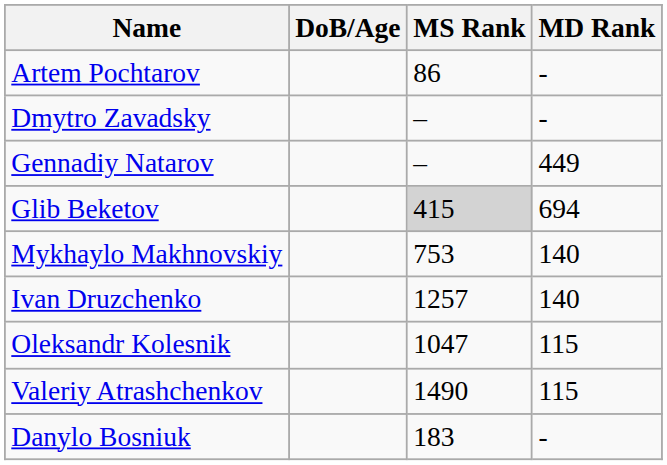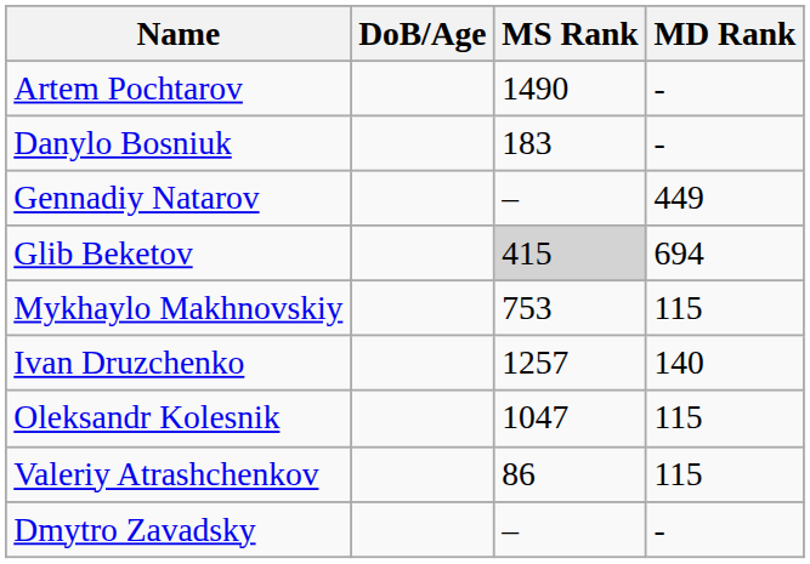 <table class="wikitable" style="text-align: left; font-size:95%;">
 <tr>
 <th>Name</th>
 <th>DoB/Age</th>
 <th>MS Rank</th>
 <th>MD Rank</th>
 </tr>
 <tr>
 <td><a href='#'>Artem Pochtarov</a></td>
 <td></td>
-<td>86</td>
+<td>1490</td>
 <td>-</td>
 </tr>
 <tr>
-<td><a href='#'>Dmytro Zavadsky</a></td>
+<td><a href='#'>Danylo Bosniuk</a></td>
 <td></td>
-<td>–</td>
+<td>183</td>
 <td>-</td>
 </tr>
 <tr>
 <td><a href='#'>Gennadiy Natarov</a></td>
 <td></td>
 <td>–</td>
 <td>449</td>
 </tr>
 <tr>
 <td><a href='#'>Glib Beketov</a></td>
 <td></td>
 <td style="background: lightgrey;">415</td>
 <td>694</td>
 </tr>
 <tr>
 <td><a href='#'>Mykhaylo Makhnovskiy</a></td>
 <td></td>
 <td>753</td>
-<td>140</td>
+<td>115</td>
 </tr>
 <tr>
 <td><a href='#'>Ivan Druzchenko</a></td>
 <td></td>
 <td>1257</td>
 <td>140</td>
 </tr>
 <tr>
 <td><a href='#'>Oleksandr Kolesnik</a></td>
 <td></td>
 <td>1047</td>
 <td>115</td>
 </tr>
 <tr>
 <td><a href='#'>Valeriy Atrashchenkov</a></td>
 <td></td>
-<td>1490</td>
+<td>86</td>
 <td>115</td>
 </tr>
 <tr>
-<td><a href='#'>Danylo Bosniuk</a></td>
+<td><a href='#'>Dmytro Zavadsky</a></td>
 <td></td>
-<td>183</td>
+<td>–</td>
 <td>-</td>
 </tr>
 </table>
